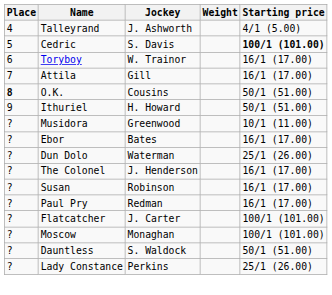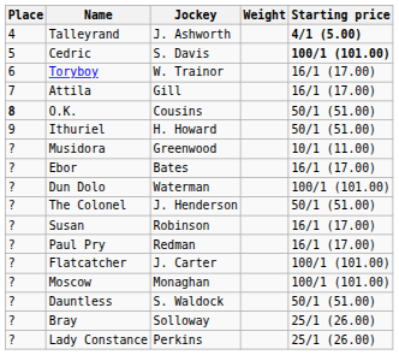 <table class="wikitable">
 <tr>
 <th>Place</th>
 <th>Name</th>
 <th>Jockey</th>
 <th>Weight</th>
 <th>Starting price</th>
 </tr>
 <tr>
 <td>4</td>
 <td>Talleyrand</td>
 <td>J. Ashworth</td>
 <td></td>
-<td>4/1 (5.00)</td>
+<td><strong>4/1 (5.00)</strong></td>
 </tr>
 <tr>
 <td>5</td>
 <td>Cedric</td>
 <td>S. Davis</td>
 <td></td>
 <td><strong>100/1 (101.00)</strong></td>
 </tr>
 <tr>
 <td>6</td>
 <td><a href='#'>Toryboy</a></td>
 <td>W. Trainor</td>
 <td></td>
 <td>16/1 (17.00)</td>
 </tr>
 <tr>
 <td>7</td>
 <td>Attila</td>
 <td>Gill</td>
 <td></td>
 <td>16/1 (17.00)</td>
 </tr>
 <tr>
 <td><strong>8</strong></td>
 <td>O.K.</td>
 <td>Cousins</td>
 <td></td>
 <td>50/1 (51.00)</td>
 </tr>
 <tr>
 <td>9</td>
 <td>Ithuriel</td>
 <td>H. Howard</td>
 <td></td>
 <td>50/1 (51.00)</td>
 </tr>
 <tr>
 <td>?</td>
 <td>Musidora</td>
 <td>Greenwood</td>
 <td></td>
 <td>10/1 (11.00)</td>
 </tr>
 <tr>
 <td>?</td>
 <td>Ebor</td>
 <td>Bates</td>
 <td></td>
 <td>16/1 (17.00)</td>
 </tr>
 <tr>
 <td>?</td>
 <td>Dun Dolo</td>
 <td>Waterman</td>
 <td></td>
-<td>25/1 (26.00)</td>
+<td>100/1 (101.00)</td>
 </tr>
 <tr>
 <td>?</td>
 <td>The Colonel</td>
 <td>J. Henderson</td>
 <td></td>
-<td>16/1 (17.00)</td>
+<td>50/1 (51.00)</td>
 </tr>
 <tr>
 <td>?</td>
 <td>Susan</td>
 <td>Robinson</td>
 <td></td>
 <td>16/1 (17.00)</td>
 </tr>
 <tr>
 <td>?</td>
 <td>Paul Pry</td>
 <td>Redman</td>
 <td></td>
 <td>16/1 (17.00)</td>
 </tr>
 <tr>
 <td>?</td>
 <td>Flatcatcher</td>
 <td>J. Carter</td>
 <td></td>
 <td>100/1 (101.00)</td>
 </tr>
 <tr>
 <td>?</td>
 <td>Moscow</td>
 <td>Monaghan</td>
 <td></td>
 <td>100/1 (101.00)</td>
 </tr>
 <tr>
 <td>?</td>
 <td>Dauntless</td>
 <td>S. Waldock</td>
 <td></td>
 <td>50/1 (51.00)</td>
 </tr>
 <tr>
 <td>?</td>
+<td>Bray</td>
+<td>Solloway</td>
+<td></td>
+<td>25/1 (26.00)</td>
+</tr>
+<tr>
+<td>?</td>
 <td>Lady Constance</td>
 <td>Perkins</td>
 <td></td>
 <td>25/1 (26.00)</td>
 </tr>
 </table>
